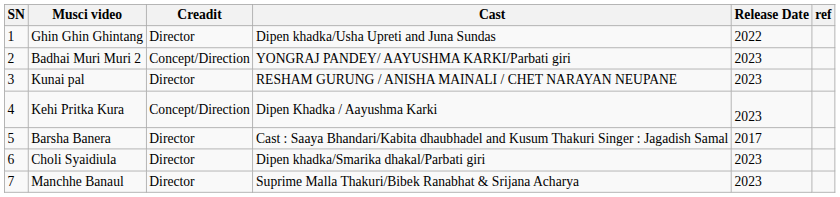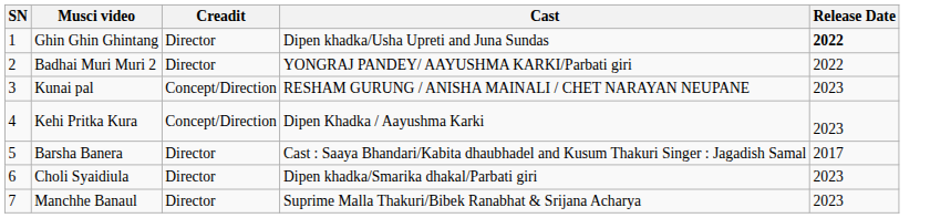 <table class="wikitable sortable">
 <tr>
 <th>SN</th>
 <th>Musci video</th>
 <th>Creadit</th>
 <th>Cast</th>
 <th>Release Date</th>
-<th>ref</th>
 </tr>
 <tr>
 <td>1</td>
 <td>Ghin Ghin Ghintang</td>
 <td>Director</td>
 <td>Dipen khadka/Usha Upreti and Juna Sundas</td>
-<td>2022</td>
-<td></td>
+<td><strong>2022</strong></td>
 </tr>
 <tr>
 <td>2</td>
 <td>Badhai Muri Muri 2</td>
-<td>Concept/Direction</td>
+<td>Director</td>
 <td>YONGRAJ PANDEY/ AAYUSHMA KARKI/Parbati giri</td>
-<td>2023</td>
-<td></td>
+<td>2022</td>
 </tr>
 <tr>
 <td>3</td>
 <td>Kunai pal</td>
-<td>Director</td>
+<td>Concept/Direction</td>
 <td>RESHAM GURUNG / ANISHA MAINALI / CHET NARAYAN NEUPANE</td>
 <td>2023</td>
-<td></td>
 </tr>
 <tr>
 <td>4</td>
 <td>Kehi Pritka Kura</td>
 <td>Concept/Direction</td>
 <td>Dipen Khadka / Aayushma Karki</td>
 <td><br>2023</td>
-<td></td>
 </tr>
 <tr>
 <td>5</td>
 <td>Barsha Banera</td>
 <td>Director</td>
 <td>Cast : Saaya Bhandari/Kabita dhaubhadel and Kusum Thakuri  Singer : Jagadish Samal</td>
 <td>2017</td>
-<td></td>
 </tr>
 <tr>
 <td>6</td>
 <td>Choli Syaidiula</td>
 <td>Director</td>
 <td>Dipen khadka/Smarika dhakal/Parbati giri</td>
 <td>2023</td>
-<td></td>
 </tr>
 <tr>
 <td>7</td>
 <td>Manchhe Banaul</td>
 <td>Director</td>
 <td>Suprime Malla Thakuri/Bibek Ranabhat & Srijana Acharya</td>
 <td>2023</td>
-<td></td>
 </tr>
 </table>
